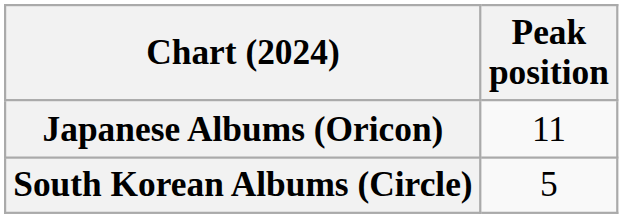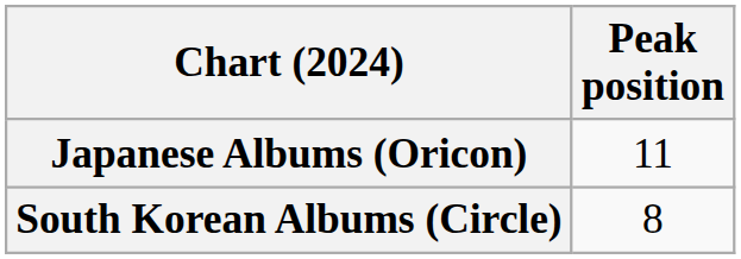 <table class="wikitable sortable plainrowheaders" style="text-align:center">
 <tr>
 <th scope="col">Chart (2024)</th>
 <th scope="col">Peak<br>position</th>
 </tr>
 <tr>
 <th scope="row">Japanese Albums (Oricon)</th>
 <td>11</td>
 </tr>
 <tr>
 <th scope="row">South Korean Albums (Circle)</th>
-<td>5</td>
+<td>8</td>
 </tr>
 </table>
